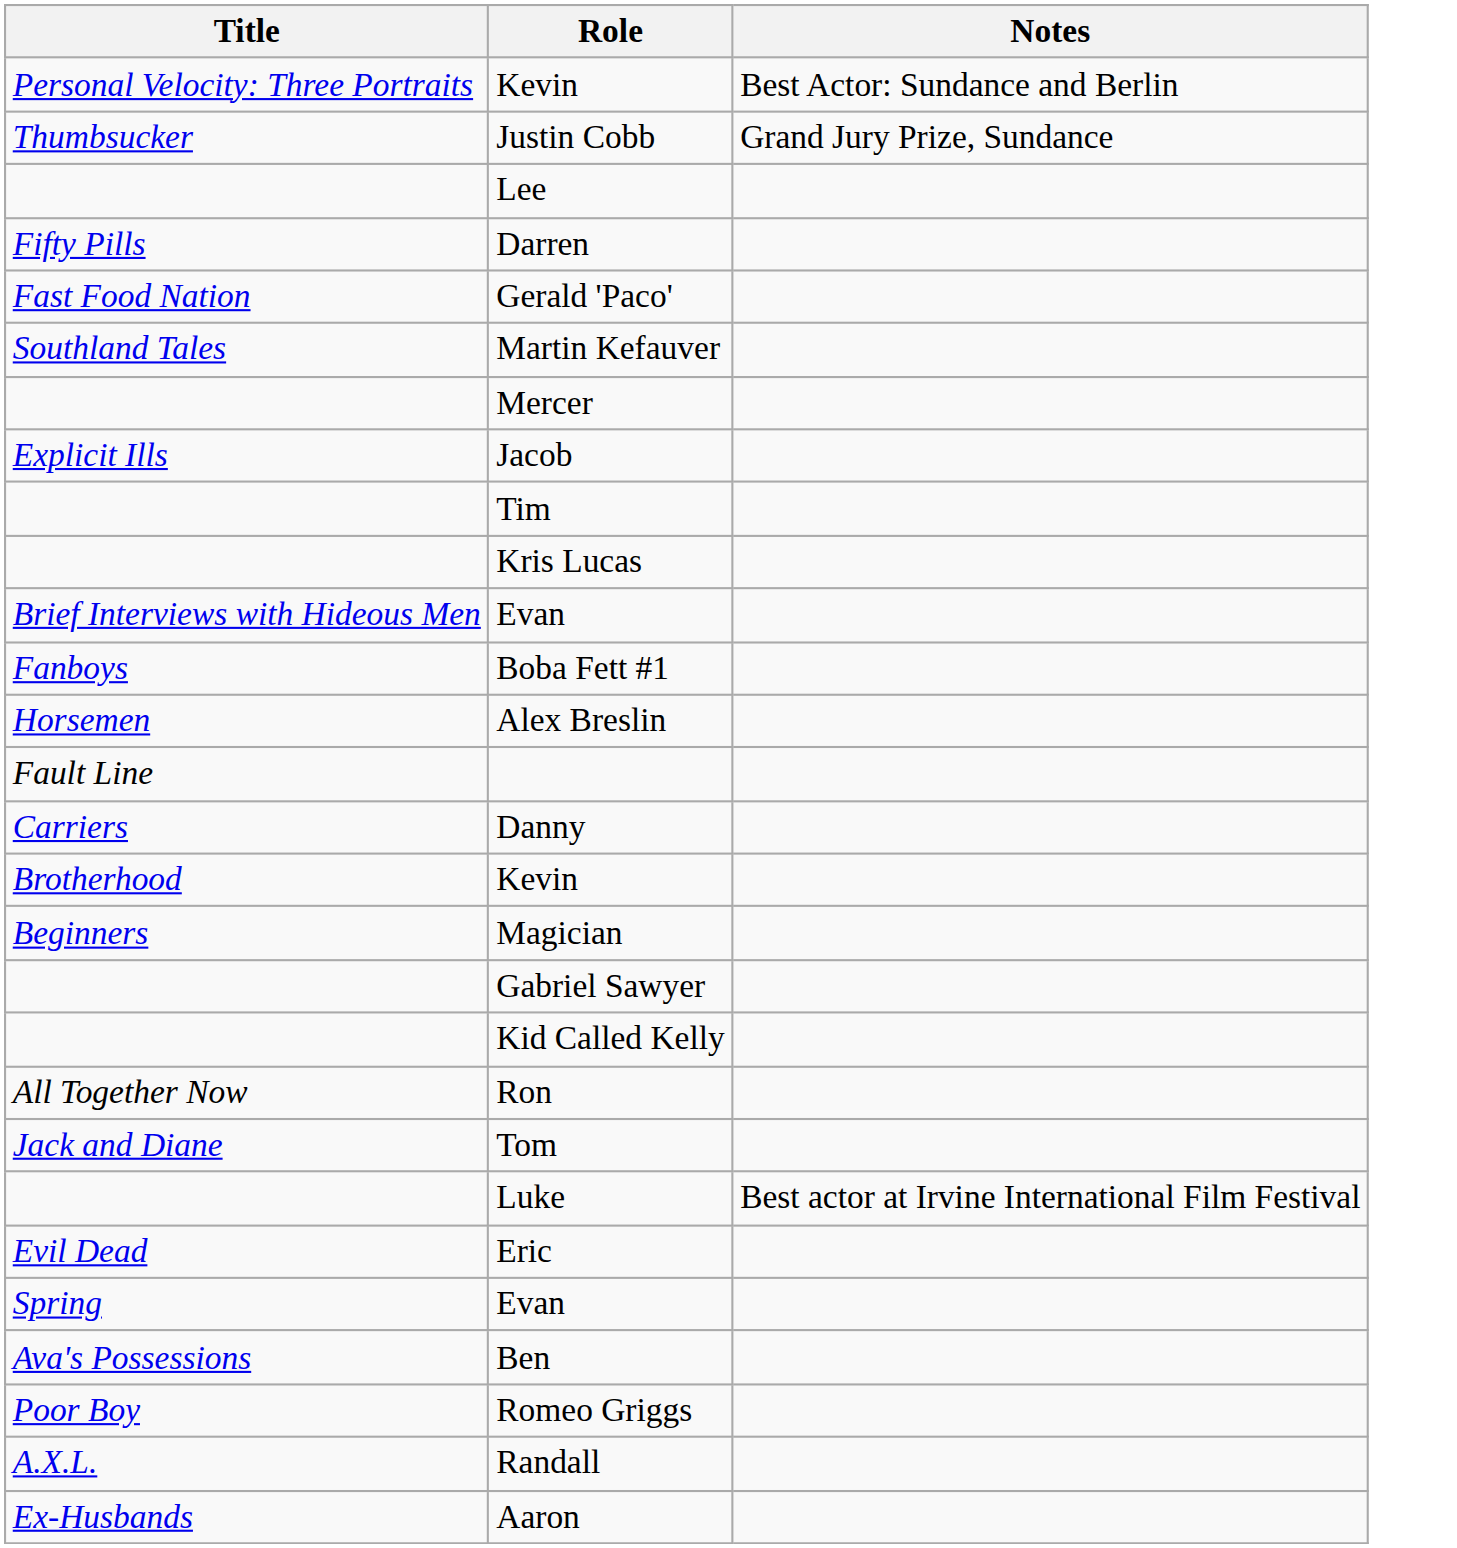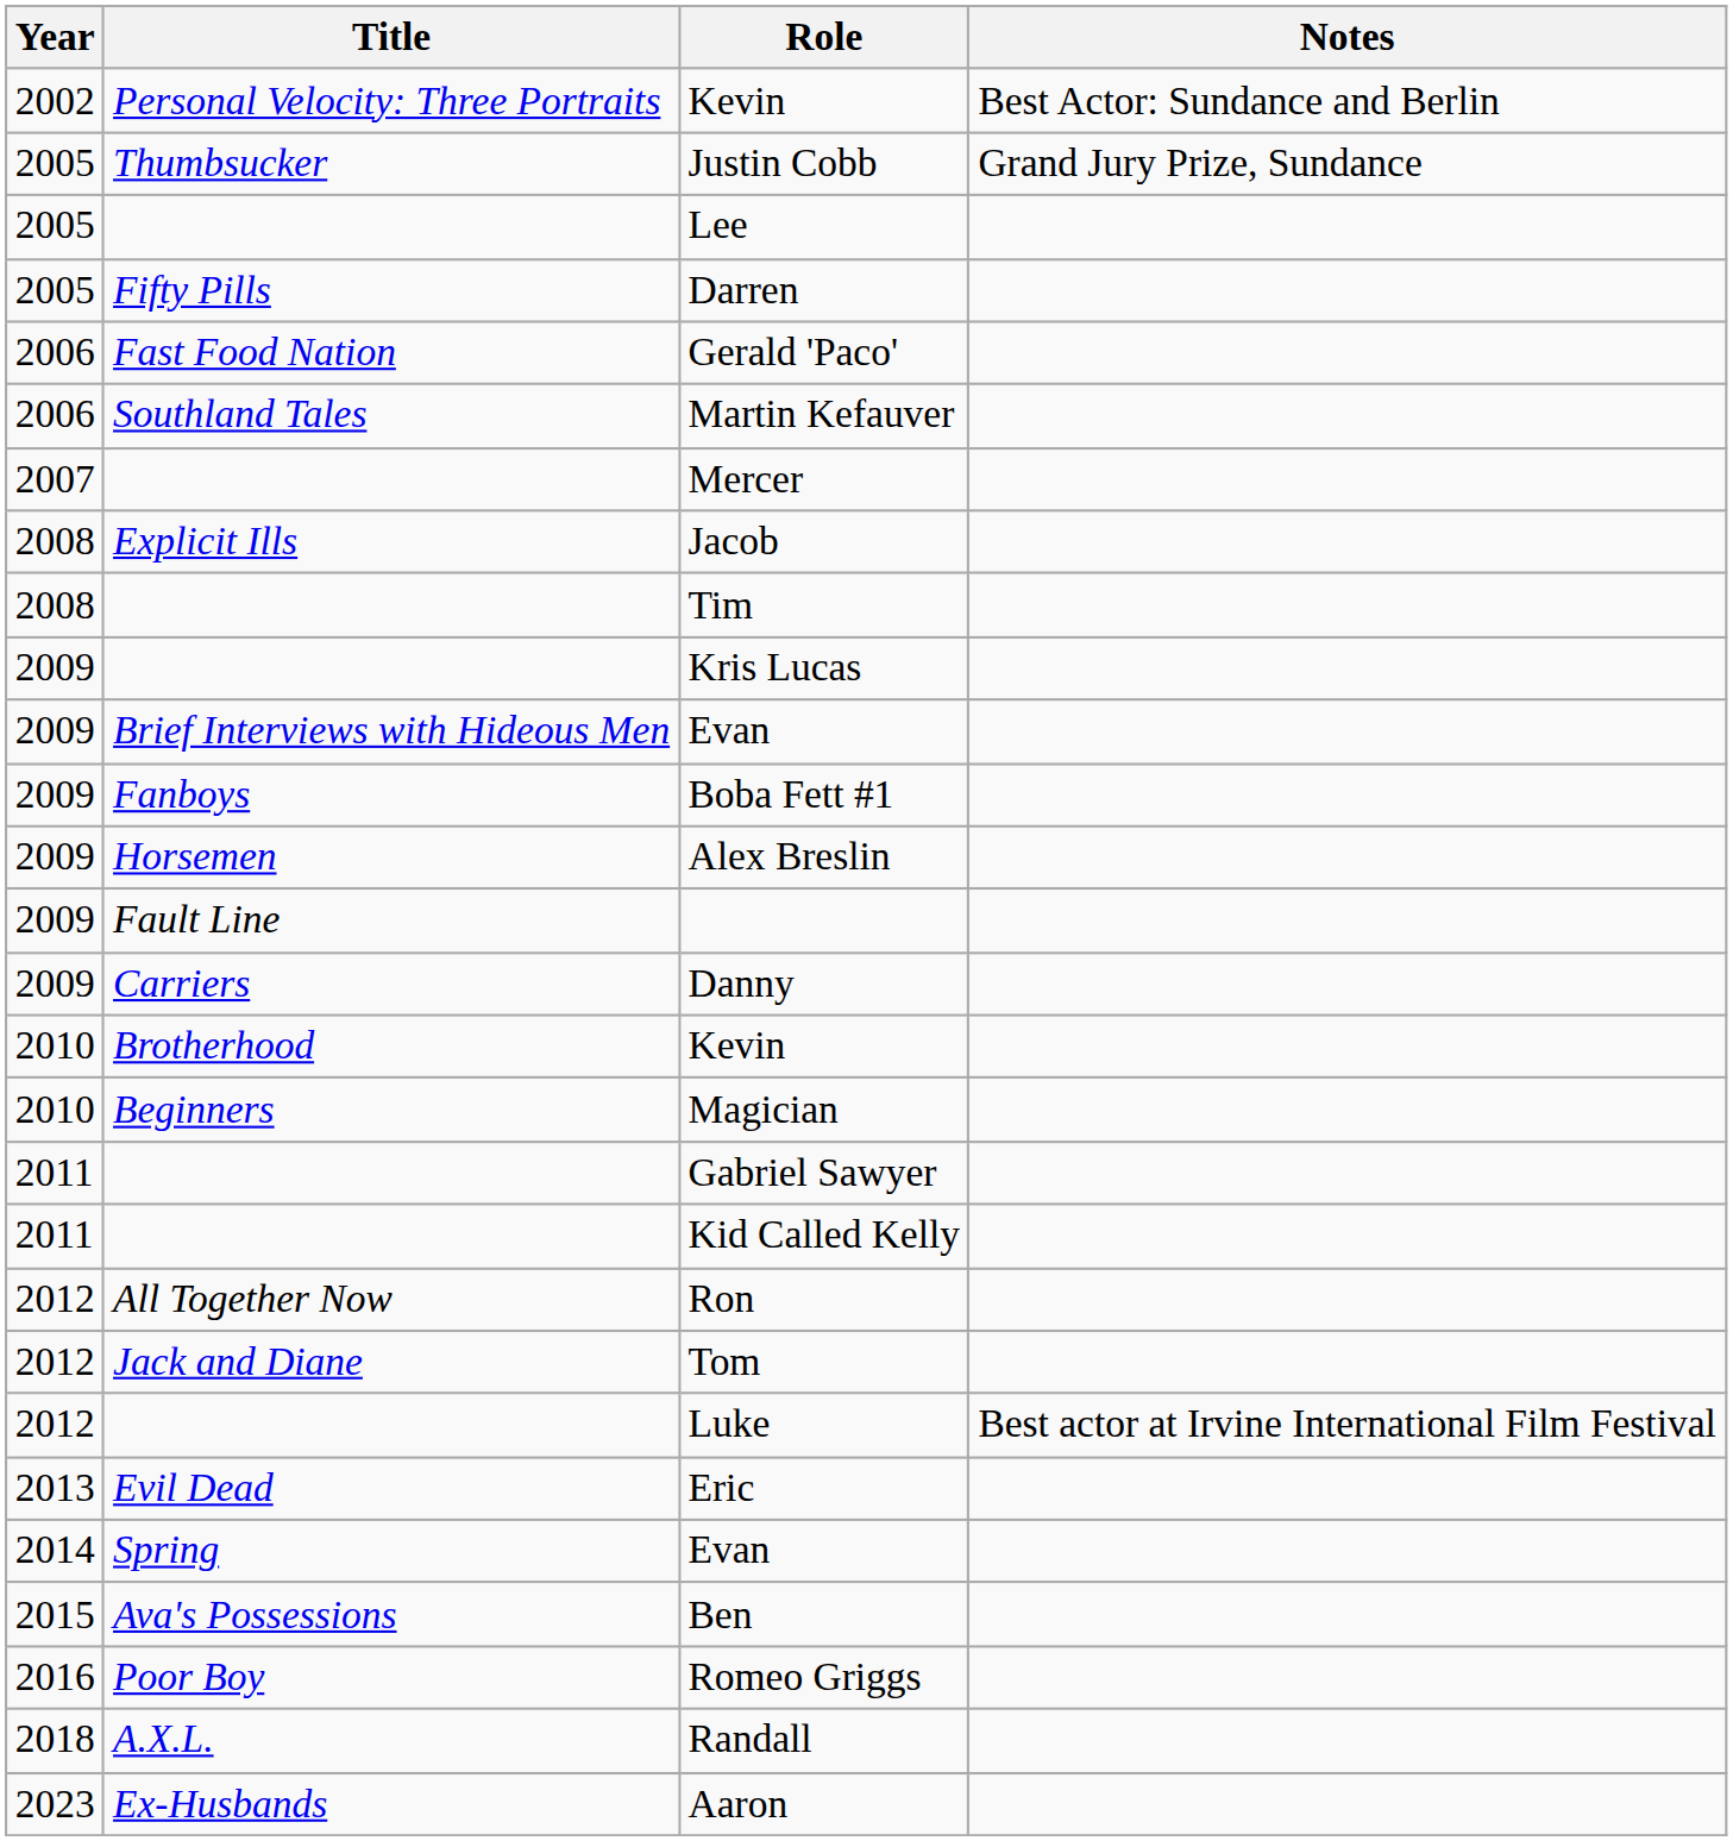 <table class="wikitable sortable" >
 <tr>
+<th>Year</th>
 <th>Title</th>
 <th>Role</th>
 <th class="unsortable">Notes</th>
 </tr>
 <tr>
+<td>2002</td>
 <td><em><a href='#'>Personal Velocity: Three Portraits</a></em></td>
 <td>Kevin</td>
 <td>Best Actor: Sundance and Berlin</td>
 </tr>
 <tr>
+<td>2005</td>
 <td><em><a href='#'>Thumbsucker</a></em></td>
 <td>Justin Cobb</td>
 <td>Grand Jury Prize, Sundance</td>
 </tr>
 <tr>
+<td>2005</td>
 <td><em></em></td>
 <td>Lee</td>
 <td></td>
 </tr>
 <tr>
+<td>2005</td>
 <td><em><a href='#'>Fifty Pills</a></em></td>
 <td>Darren</td>
 <td></td>
 </tr>
 <tr>
+<td>2006</td>
 <td><em><a href='#'>Fast Food Nation</a></em></td>
 <td>Gerald 'Paco'</td>
 <td></td>
 </tr>
 <tr>
+<td>2006</td>
 <td><em><a href='#'>Southland Tales</a></em></td>
 <td>Martin Kefauver</td>
 <td></td>
 </tr>
 <tr>
+<td>2007</td>
 <td><em></em></td>
 <td>Mercer</td>
 <td></td>
 </tr>
 <tr>
+<td>2008</td>
 <td><em><a href='#'>Explicit Ills</a></em></td>
 <td>Jacob</td>
 <td></td>
 </tr>
 <tr>
+<td>2008</td>
 <td><em></em></td>
 <td>Tim</td>
 <td></td>
 </tr>
 <tr>
+<td>2009</td>
 <td><em></em></td>
 <td>Kris Lucas</td>
 <td></td>
 </tr>
 <tr>
+<td>2009</td>
 <td><em><a href='#'>Brief Interviews with Hideous Men</a></em></td>
 <td>Evan</td>
 <td></td>
 </tr>
 <tr>
+<td>2009</td>
 <td><em><a href='#'>Fanboys</a></em></td>
 <td>Boba Fett #1</td>
 <td></td>
 </tr>
 <tr>
+<td>2009</td>
 <td><em><a href='#'>Horsemen</a></em></td>
 <td>Alex Breslin</td>
 <td></td>
 </tr>
 <tr>
+<td>2009</td>
 <td><em>Fault Line</em></td>
 <td></td>
 <td></td>
 </tr>
 <tr>
+<td>2009</td>
 <td><em><a href='#'>Carriers</a></em></td>
 <td>Danny</td>
 <td></td>
 </tr>
 <tr>
+<td>2010</td>
 <td><em><a href='#'>Brotherhood</a></em></td>
 <td>Kevin</td>
 <td></td>
 </tr>
 <tr>
+<td>2010</td>
 <td><em><a href='#'>Beginners</a></em></td>
 <td>Magician</td>
 <td></td>
 </tr>
 <tr>
+<td>2011</td>
 <td><em></em></td>
 <td>Gabriel Sawyer</td>
 <td></td>
 </tr>
 <tr>
+<td>2011</td>
 <td><em></em></td>
 <td>Kid Called Kelly</td>
 <td></td>
 </tr>
 <tr>
+<td>2012</td>
 <td><em>All Together Now</em></td>
 <td>Ron</td>
 <td></td>
 </tr>
 <tr>
+<td>2012</td>
 <td><em><a href='#'>Jack and Diane</a></em></td>
 <td>Tom</td>
 <td></td>
 </tr>
 <tr>
+<td>2012</td>
 <td><em></em></td>
 <td>Luke</td>
 <td>Best actor at Irvine International Film Festival</td>
 </tr>
 <tr>
+<td>2013</td>
 <td><em><a href='#'>Evil Dead</a></em></td>
 <td>Eric</td>
 <td></td>
 </tr>
 <tr>
+<td>2014</td>
 <td><em><a href='#'>Spring</a></em></td>
 <td>Evan</td>
 <td></td>
 </tr>
 <tr>
+<td>2015</td>
 <td><em><a href='#'>Ava's Possessions</a></em></td>
 <td>Ben</td>
 <td></td>
 </tr>
 <tr>
+<td>2016</td>
 <td><em><a href='#'>Poor Boy</a></em></td>
 <td>Romeo Griggs</td>
 <td></td>
 </tr>
 <tr>
+<td>2018</td>
 <td><em><a href='#'>A.X.L.</a></em></td>
 <td>Randall</td>
 <td></td>
 </tr>
 <tr>
+<td>2023</td>
 <td><em><a href='#'>Ex-Husbands</a></em></td>
 <td>Aaron</td>
 <td></td>
 </tr>
 </table>
